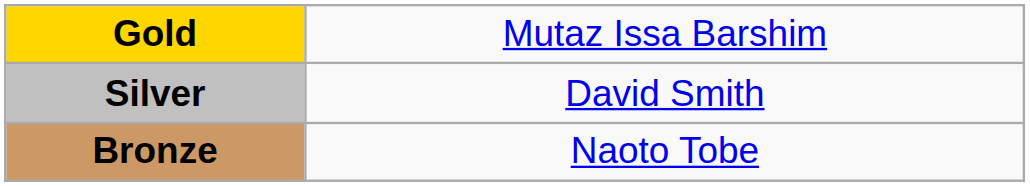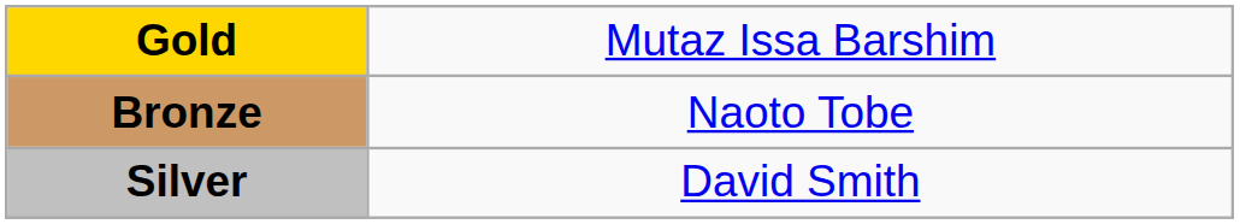 <table class="wikitable" style="text-align:center; " width="35%">
 <tr>
 <td bgcolor="gold"><strong>Gold</strong></td>
 <td><a href='#'>Mutaz Issa Barshim</a><br>  <small><em></em></small></td>
 </tr>
 <tr>
+<td bgcolor="CC9966"><strong>Bronze</strong></td>
+<td><a href='#'>Naoto Tobe</a><br>  <small><em></em></small></td>
+</tr>
+<tr>
 <td bgcolor="silver"><strong>Silver</strong></td>
 <td><a href='#'>David Smith</a><br>  <small><em></em></small></td>
 </tr>
-<tr>
-<td bgcolor="CC9966"><strong>Bronze</strong></td>
-<td><a href='#'>Naoto Tobe</a><br>  <small><em></em></small></td>
-</tr>
 </table>
